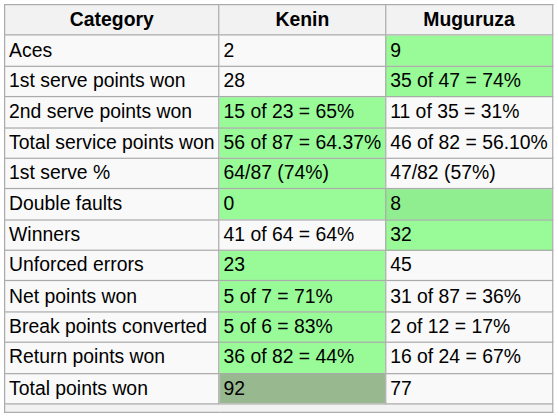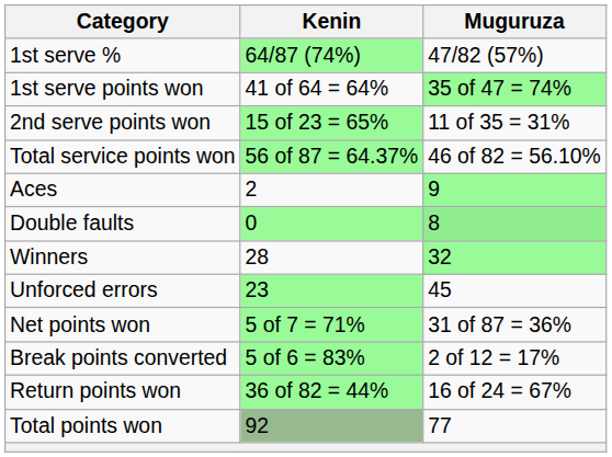 <table class="wikitable">
 <tr>
 <th>Category</th>
 <th> Kenin</th>
 <th> Muguruza</th>
 </tr>
 <tr>
-<td>Aces</td>
-<td>2</td>
-<td bgcolor=98FB98>9</td>
+<td>1st serve %</td>
+<td bgcolor=98FB98>64/87 (74%)</td>
+<td>47/82 (57%)</td>
 </tr>
 <tr>
 <td>1st serve points won</td>
-<td>28</td>
+<td>41 of 64 = 64%</td>
 <td bgcolor=98FB98>35 of 47 = 74%</td>
 </tr>
 <tr>
 <td>2nd serve points won</td>
 <td bgcolor=98FB98>15 of 23 = 65%</td>
 <td>11 of 35 = 31%</td>
 </tr>
 <tr>
 <td>Total service points won</td>
 <td bgcolor=98FB98>56 of 87 = 64.37%</td>
 <td>46 of 82 = 56.10%</td>
 </tr>
 <tr>
-<td>1st serve %</td>
-<td bgcolor=98FB98>64/87 (74%)</td>
-<td>47/82 (57%)</td>
+<td>Aces</td>
+<td>2</td>
+<td bgcolor=98FB98>9</td>
 </tr>
 <tr>
 <td>Double faults</td>
 <td bgcolor=98FB98>0</td>
 <td style="background: lightgreen;">8</td>
 </tr>
 <tr>
 <td>Winners</td>
-<td>41 of 64 = 64%</td>
+<td>28</td>
 <td bgcolor=98FB98>32</td>
 </tr>
 <tr>
 <td>Unforced errors</td>
 <td bgcolor=98FB98>23</td>
 <td>45</td>
 </tr>
 <tr>
 <td>Net points won</td>
 <td bgcolor=98FB98>5 of 7 = 71%</td>
 <td>31 of 87 = 36%</td>
 </tr>
 <tr>
 <td>Break points converted</td>
 <td bgcolor=98FB98>5 of 6 = 83%</td>
 <td>2 of 12 = 17%</td>
 </tr>
 <tr>
 <td>Return points won</td>
 <td bgcolor=98FB98>36 of 82 = 44%</td>
 <td>16 of 24 = 67%</td>
 </tr>
 <tr>
 <td>Total points won</td>
 <td bgcolor=98FB989>92</td>
 <td>77</td>
 </tr>
 <tr>
 <th colspan=3></th>
 </tr>
 </table>
